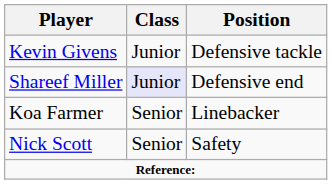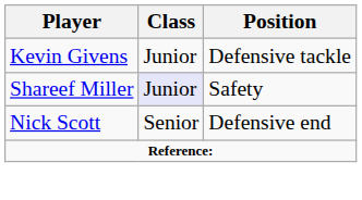 <table class="wikitable">
 <tr ;>
 <th>Player</th>
 <th>Class</th>
 <th>Position</th>
 </tr>
 <tr>
 <td><a href='#'>Kevin Givens</a></td>
 <td>Junior</td>
 <td>Defensive tackle</td>
 </tr>
 <tr>
 <td><a href='#'>Shareef Miller</a></td>
 <td style="background: lavender;">Junior</td>
-<td>Defensive end</td>
-</tr>
-<tr>
-<td>Koa Farmer</td>
-<td>Senior</td>
-<td>Linebacker</td>
+<td>Safety</td>
 </tr>
 <tr>
 <td><a href='#'>Nick Scott</a></td>
 <td>Senior</td>
-<td>Safety</td>
+<td>Defensive end</td>
 </tr>
 <tr>
 <td colspan="3"  style="font-size:8pt; text-align:center;"><strong>Reference:</strong></td>
 </tr>
 </table>
